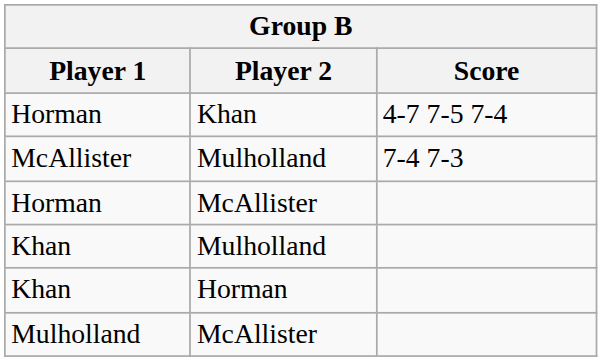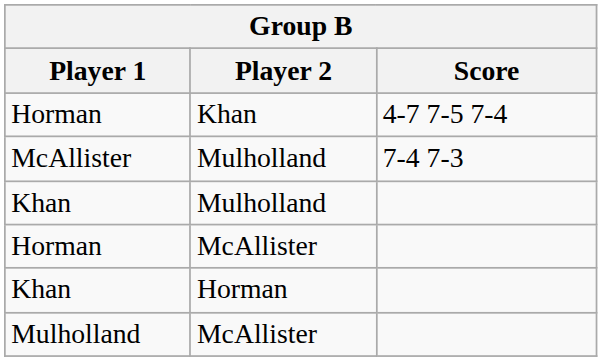 <table class="wikitable">
 <tr>
 <th colspan="3">Group B</th>
 </tr>
 <tr>
 <th width=100>Player 1</th>
 <th width=100>Player 2</th>
 <th width=120>Score</th>
 </tr>
 <tr>
 <td>Horman</td>
 <td>Khan</td>
 <td>4-7 7-5 7-4</td>
 </tr>
 <tr>
 <td>McAllister</td>
 <td>Mulholland</td>
 <td>7-4 7-3</td>
 </tr>
 <tr>
-<td>Horman</td>
-<td>McAllister</td>
+<td>Khan</td>
+<td>Mulholland</td>
 <td></td>
 </tr>
 <tr>
-<td>Khan</td>
-<td>Mulholland</td>
+<td>Horman</td>
+<td>McAllister</td>
 <td></td>
 </tr>
 <tr>
 <td>Khan</td>
 <td>Horman</td>
 <td></td>
 </tr>
 <tr>
 <td>Mulholland</td>
 <td>McAllister</td>
 <td></td>
 </tr>
 </table>
